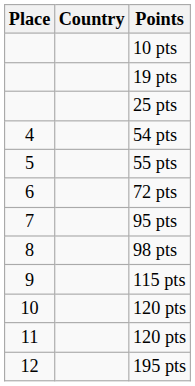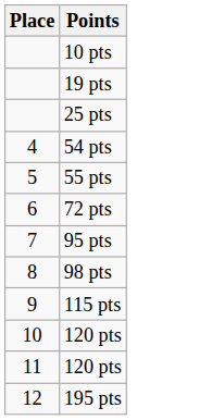 <table class=wikitable>
 <tr>
 <th>Place</th>
-<th>Country</th>
 <th>Points</th>
 </tr>
 <tr>
 <td align=center></td>
-<td></td>
 <td>10 pts</td>
 </tr>
 <tr>
 <td align=center></td>
-<td></td>
 <td>19 pts</td>
 </tr>
 <tr>
 <td align=center></td>
-<td></td>
 <td>25 pts</td>
 </tr>
 <tr>
 <td align=center>4</td>
-<td></td>
 <td>54 pts</td>
 </tr>
 <tr>
 <td align=center>5</td>
-<td></td>
 <td>55 pts</td>
 </tr>
 <tr>
 <td align=center>6</td>
-<td></td>
 <td>72 pts</td>
 </tr>
 <tr>
 <td align=center>7</td>
-<td></td>
 <td>95 pts</td>
 </tr>
 <tr>
 <td align=center>8</td>
-<td></td>
 <td>98 pts</td>
 </tr>
 <tr>
 <td align=center>9</td>
-<td></td>
 <td>115 pts</td>
 </tr>
 <tr>
 <td align=center>10</td>
-<td></td>
 <td>120 pts</td>
 </tr>
 <tr>
 <td align=center>11</td>
-<td></td>
 <td>120 pts</td>
 </tr>
 <tr>
 <td align=center>12</td>
-<td></td>
 <td>195 pts</td>
 </tr>
 </table>
